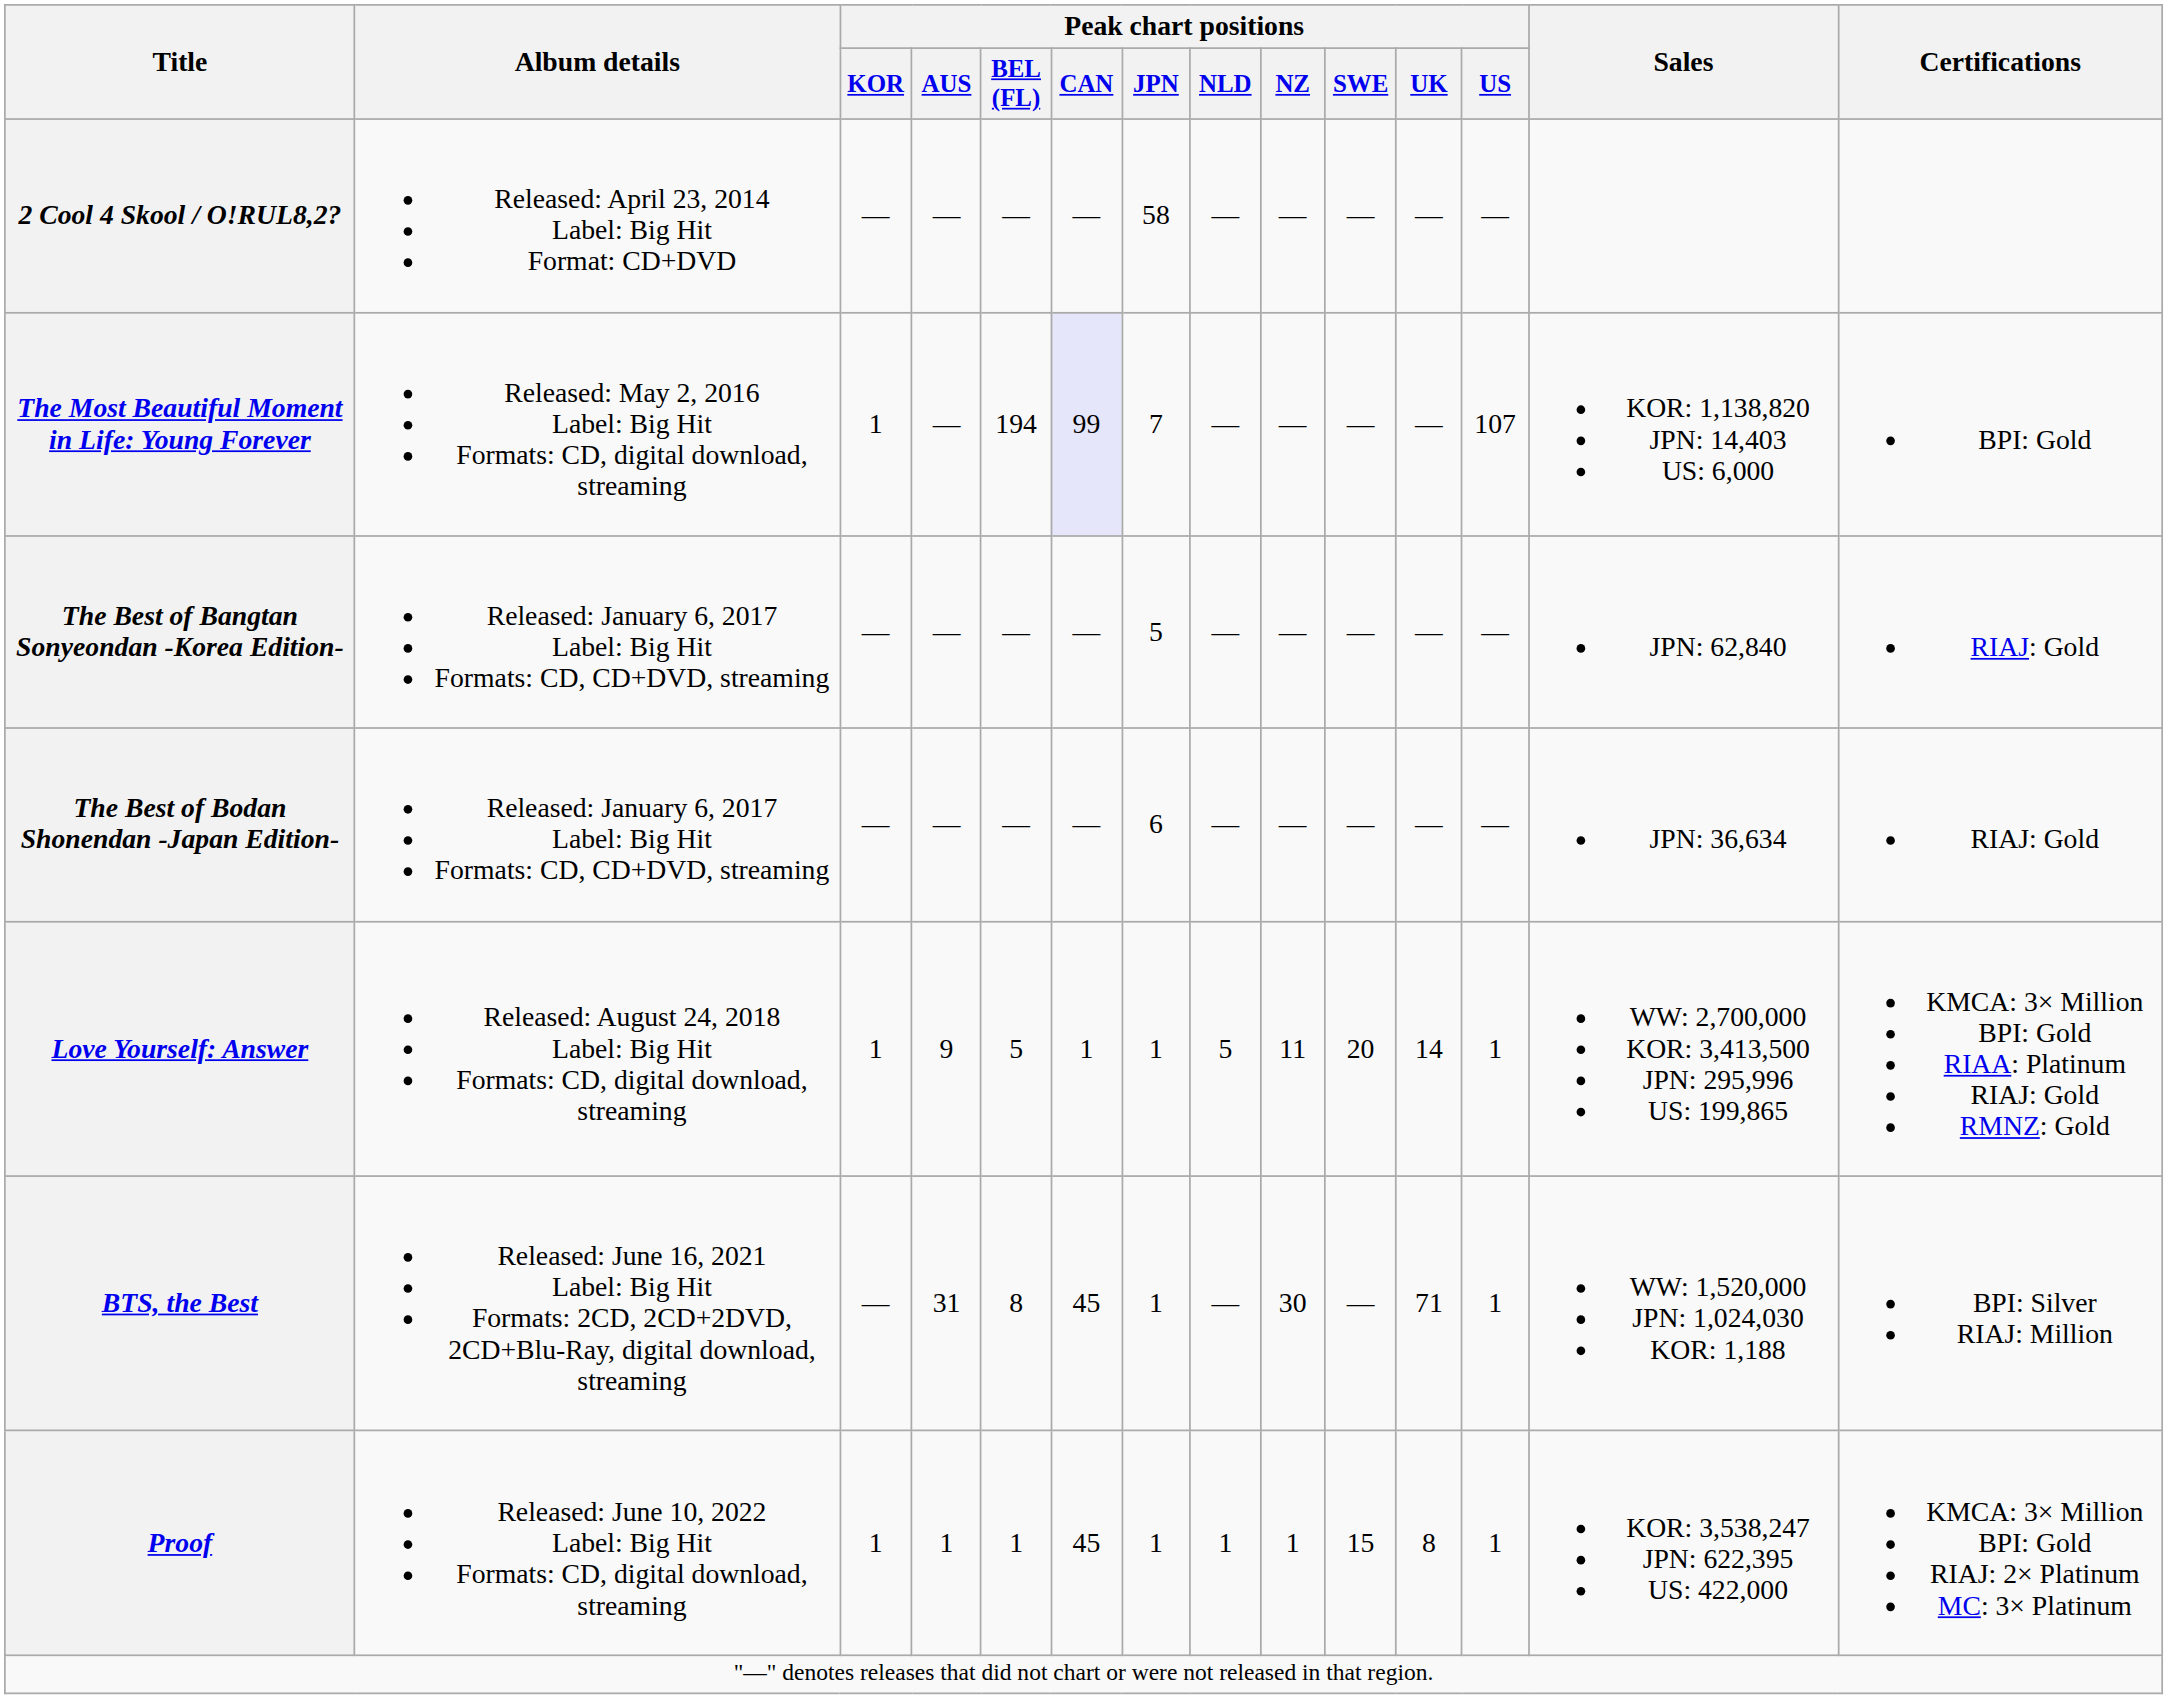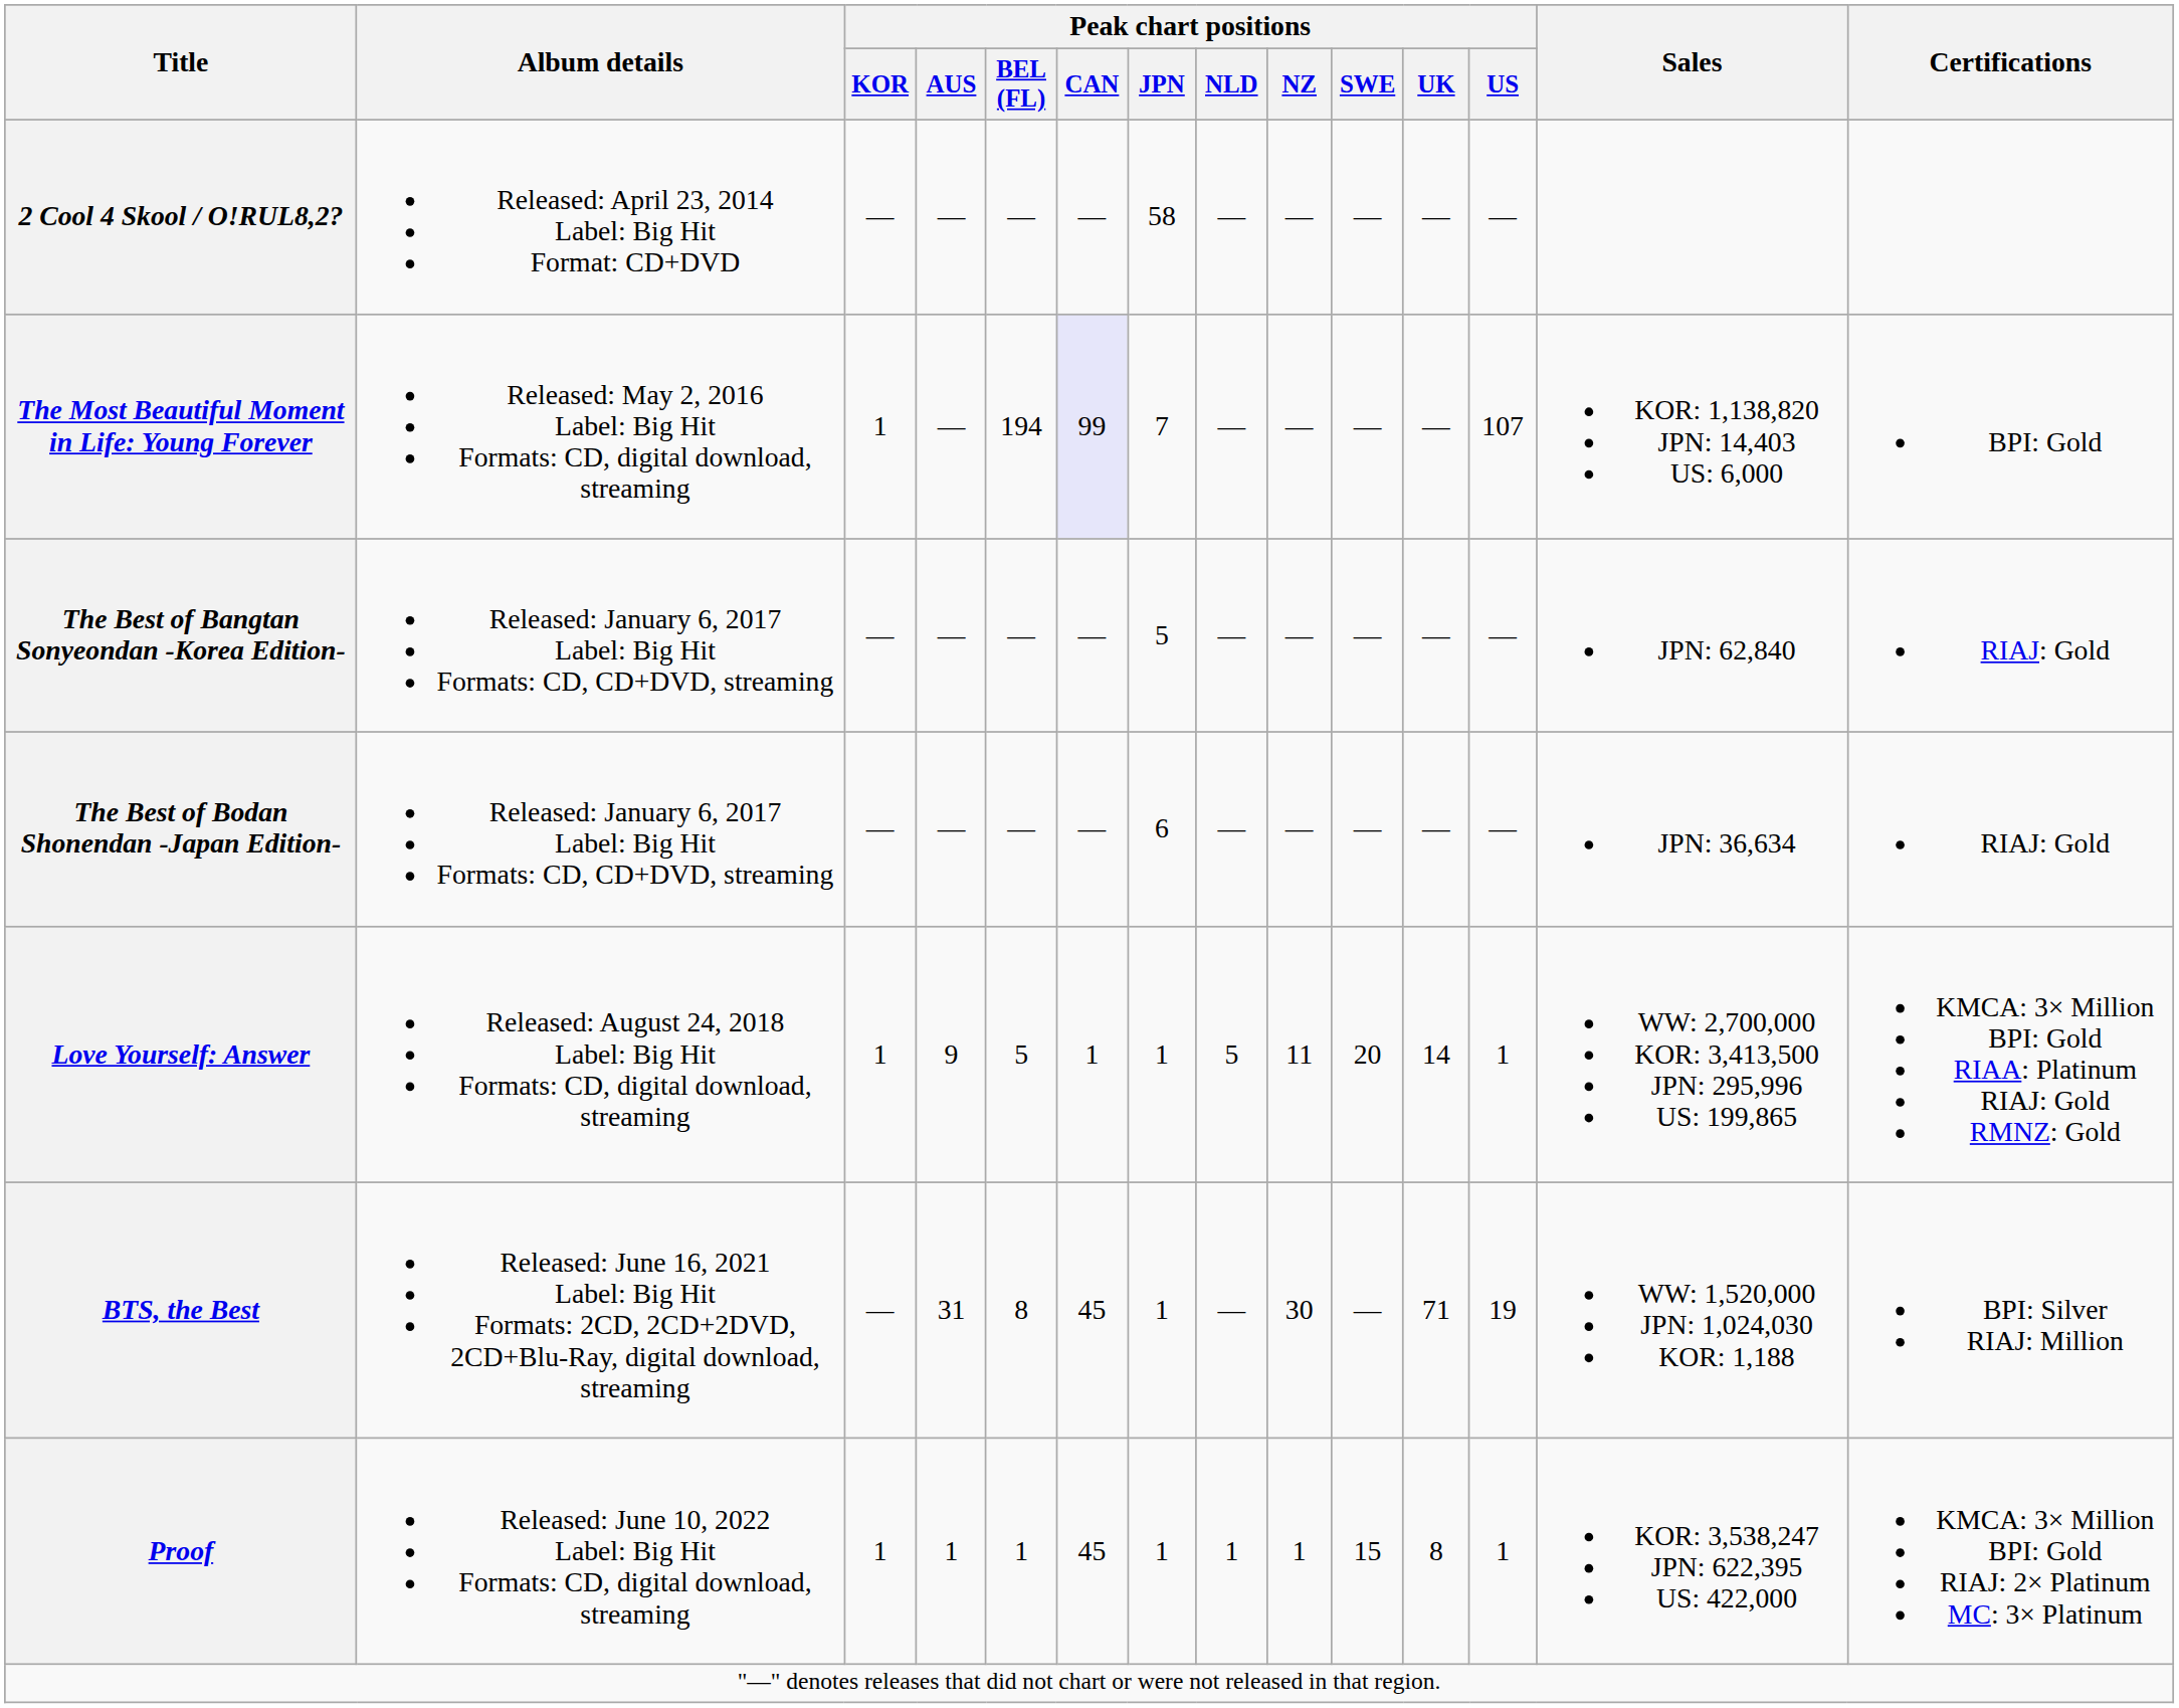 <table class="wikitable plainrowheaders" style="text-align:center;">
 <tr>
 <th rowspan="2" style="width:16em;">Title</th>
 <th rowspan="2" style="width:22em;">Album details</th>
 <th colspan="10">Peak chart positions</th>
 <th rowspan="2" style="width:13em;">Sales</th>
 <th rowspan="2" style="width:14em;">Certifications<br></th>
 </tr>
 <tr>
 <th scope="col" style="width:2.5em;font-size:90%;"><a href='#'>KOR</a><br></th>
 <th scope="col" style="width:2.5em;font-size:90%;"><a href='#'>AUS</a><br></th>
 <th scope="col" style="width:2.5em;font-size:90%;"><a href='#'>BEL<br>(FL)</a><br></th>
 <th scope="col" style="width:2.5em;font-size:90%;"><a href='#'>CAN</a><br></th>
 <th scope="col" style="width:2.5em;font-size:90%;"><a href='#'>JPN</a><br></th>
 <th scope="col" style="width:2.5em;font-size:90%;"><a href='#'>NLD</a><br></th>
 <th scope="col" style="width:2.5em;font-size:90%;"><a href='#'>NZ</a><br></th>
 <th scope="col" style="width:2.5em;font-size:90%;"><a href='#'>SWE</a><br></th>
 <th scope="col" style="width:2.5em;font-size:90%;"><a href='#'>UK</a><br></th>
 <th scope="col" style="width:2.5em;font-size:90%;"><a href='#'>US</a><br></th>
 </tr>
 <tr>
 <th scope="row"><em>2 Cool 4 Skool / O!RUL8,2?</em></th>
 <td><br><ul><li>Released: April 23, 2014</li><li>Label: Big Hit</li><li>Format: CD+DVD</li></ul></td>
 <td>—</td>
 <td>—</td>
 <td>—</td>
 <td>—</td>
 <td>58</td>
 <td>—</td>
 <td>—</td>
 <td>—</td>
 <td>—</td>
 <td>—</td>
 <td></td>
 <td></td>
 </tr>
 <tr>
 <th scope="row"><em><a href='#'>The Most Beautiful Moment in Life: Young Forever</a></em></th>
 <td><br><ul><li>Released: May 2, 2016</li><li>Label: Big Hit</li><li>Formats: CD, digital download, streaming</li></ul></td>
 <td>1</td>
 <td>—</td>
 <td>194</td>
 <td style="background: lavender;">99</td>
 <td>7</td>
 <td>—</td>
 <td>—</td>
 <td>—</td>
 <td>—</td>
 <td>107</td>
 <td><br><ul><li>KOR: 1,138,820</li><li>JPN: 14,403</li><li>US: 6,000</li></ul></td>
 <td><br><ul><li>BPI: Gold</li></ul></td>
 </tr>
 <tr>
 <th scope="row"><em>The Best of Bangtan Sonyeondan -Korea Edition-</em></th>
 <td><br><ul><li>Released: January 6, 2017</li><li>Label: Big Hit</li><li>Formats: CD, CD+DVD, streaming</li></ul></td>
 <td>—</td>
 <td>—</td>
 <td>—</td>
 <td>—</td>
 <td>5</td>
 <td>—</td>
 <td>—</td>
 <td>—</td>
 <td>—</td>
 <td>—</td>
 <td><br><ul><li>JPN: 62,840</li></ul></td>
 <td><br><ul><li><a href='#'>RIAJ</a>: Gold</li></ul></td>
 </tr>
 <tr>
 <th scope="row"><em>The Best of Bodan Shonendan -Japan Edition-</em></th>
 <td><br><ul><li>Released: January 6, 2017</li><li>Label: Big Hit</li><li>Formats: CD, CD+DVD, streaming</li></ul></td>
 <td>—</td>
 <td>—</td>
 <td>—</td>
 <td>—</td>
 <td>6</td>
 <td>—</td>
 <td>—</td>
 <td>—</td>
 <td>—</td>
 <td>—</td>
 <td><br><ul><li>JPN: 36,634</li></ul></td>
 <td><br><ul><li>RIAJ: Gold</li></ul></td>
 </tr>
 <tr>
 <th scope="row"><em><a href='#'>Love Yourself: Answer</a></em></th>
 <td><br><ul><li>Released: August 24, 2018</li><li>Label: Big Hit</li><li>Formats: CD, digital download, streaming</li></ul></td>
 <td>1</td>
 <td>9</td>
 <td>5</td>
 <td>1</td>
 <td>1</td>
 <td>5</td>
 <td>11</td>
 <td>20</td>
 <td>14</td>
 <td>1</td>
 <td><br><ul><li>WW: 2,700,000</li><li>KOR: 3,413,500</li><li>JPN: 295,996</li><li>US: 199,865</li></ul></td>
 <td><br><ul><li>KMCA: 3× Million</li><li>BPI: Gold</li><li><a href='#'>RIAA</a>: Platinum</li><li>RIAJ: Gold</li><li><a href='#'>RMNZ</a>: Gold</li></ul></td>
 </tr>
 <tr>
 <th scope="row"><em><a href='#'>BTS, the Best</a></em></th>
 <td><br><ul><li>Released: June 16, 2021</li><li>Label: Big Hit</li><li>Formats: 2CD, 2CD+2DVD, 2CD+Blu-Ray, digital download, streaming</li></ul></td>
 <td>—</td>
 <td>31</td>
 <td>8</td>
 <td>45</td>
 <td>1</td>
 <td>—</td>
 <td>30</td>
 <td>—</td>
 <td>71</td>
-<td>1</td>
+<td>19</td>
 <td><br><ul><li>WW: 1,520,000</li><li>JPN: 1,024,030</li><li>KOR: 1,188</li></ul></td>
 <td><br><ul><li>BPI: Silver</li><li>RIAJ: Million</li></ul></td>
 </tr>
 <tr>
 <th scope="row"><em><a href='#'>Proof</a></em></th>
 <td><br><ul><li>Released: June 10, 2022</li><li>Label: Big Hit</li><li>Formats: CD, digital download, streaming</li></ul></td>
 <td>1</td>
 <td>1</td>
 <td>1</td>
 <td>45</td>
 <td>1</td>
 <td>1</td>
 <td>1</td>
 <td>15</td>
 <td>8</td>
 <td>1</td>
 <td><br><ul><li>KOR: 3,538,247</li><li>JPN: 622,395</li><li>US: 422,000</li></ul></td>
 <td><br><ul><li>KMCA: 3× Million</li><li>BPI: Gold</li><li>RIAJ: 2× Platinum</li><li><a href='#'>MC</a>: 3× Platinum</li></ul></td>
 </tr>
 <tr>
 <td colspan="19" style="font-size:85%">"—" denotes releases that did not chart or were not released in that region.</td>
 </tr>
 </table>
